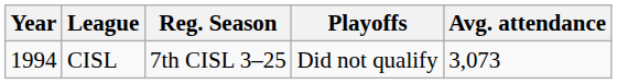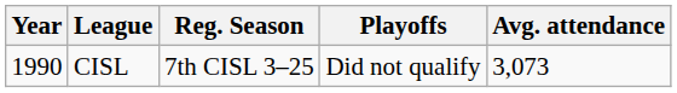 <table class="wikitable">
 <tr>
 <th>Year</th>
 <th>League</th>
 <th>Reg. Season</th>
 <th>Playoffs</th>
 <th>Avg. attendance</th>
 </tr>
 <tr>
-<td>1994</td>
+<td>1990</td>
 <td>CISL</td>
 <td>7th CISL 3–25</td>
 <td>Did not qualify</td>
 <td>3,073</td>
 </tr>
 </table>
